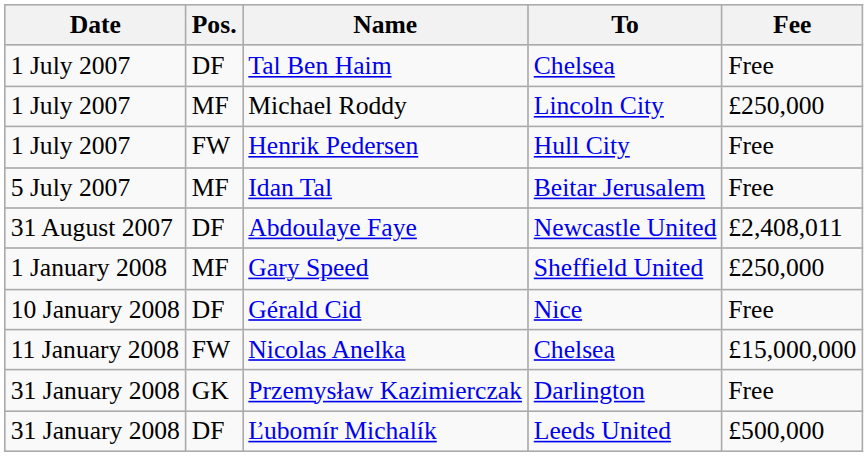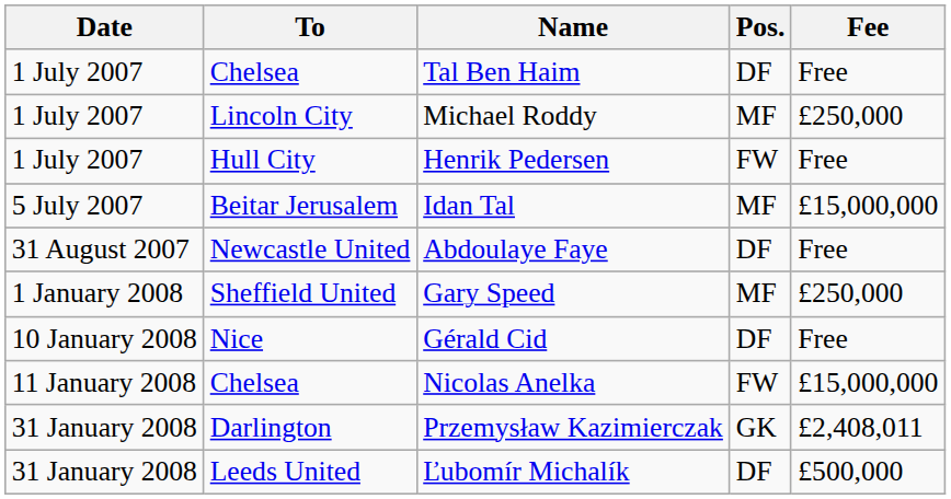 <table class="wikitable">
 <tr>
 <th>Date</th>
+<th>To</th>
+<th>Name</th>
 <th>Pos.</th>
-<th>Name</th>
-<th>To</th>
 <th>Fee</th>
 </tr>
 <tr>
 <td>1 July 2007</td>
+<td> <a href='#'>Chelsea</a></td>
+<td> <a href='#'>Tal Ben Haim</a></td>
 <td>DF</td>
-<td> <a href='#'>Tal Ben Haim</a></td>
-<td> <a href='#'>Chelsea</a></td>
 <td>Free</td>
 </tr>
 <tr>
 <td>1 July 2007</td>
+<td> <a href='#'>Lincoln City</a></td>
+<td> Michael Roddy</td>
 <td>MF</td>
-<td> Michael Roddy</td>
-<td> <a href='#'>Lincoln City</a></td>
 <td>£250,000</td>
 </tr>
 <tr>
 <td>1 July 2007</td>
+<td> <a href='#'>Hull City</a></td>
+<td> <a href='#'>Henrik Pedersen</a></td>
 <td>FW</td>
-<td> <a href='#'>Henrik Pedersen</a></td>
-<td> <a href='#'>Hull City</a></td>
 <td>Free</td>
 </tr>
 <tr>
 <td>5 July 2007</td>
+<td> <a href='#'>Beitar Jerusalem</a></td>
+<td> <a href='#'>Idan Tal</a></td>
 <td>MF</td>
-<td> <a href='#'>Idan Tal</a></td>
-<td> <a href='#'>Beitar Jerusalem</a></td>
+<td>£15,000,000</td>
+</tr>
+<tr>
+<td>31 August 2007</td>
+<td> <a href='#'>Newcastle United</a></td>
+<td> <a href='#'>Abdoulaye Faye</a></td>
+<td>DF</td>
 <td>Free</td>
 </tr>
 <tr>
-<td>31 August 2007</td>
-<td>DF</td>
-<td> <a href='#'>Abdoulaye Faye</a></td>
-<td> <a href='#'>Newcastle United</a></td>
-<td>£2,408,011</td>
-</tr>
-<tr>
 <td>1 January 2008</td>
+<td> <a href='#'>Sheffield United</a></td>
+<td> <a href='#'>Gary Speed</a></td>
 <td>MF</td>
-<td> <a href='#'>Gary Speed</a></td>
-<td> <a href='#'>Sheffield United</a></td>
 <td>£250,000</td>
 </tr>
 <tr>
 <td>10 January 2008</td>
+<td> <a href='#'>Nice</a></td>
+<td> <a href='#'>Gérald Cid</a></td>
 <td>DF</td>
-<td> <a href='#'>Gérald Cid</a></td>
-<td> <a href='#'>Nice</a></td>
 <td>Free</td>
 </tr>
 <tr>
 <td>11 January 2008</td>
+<td> <a href='#'>Chelsea</a></td>
+<td> <a href='#'>Nicolas Anelka</a></td>
 <td>FW</td>
-<td> <a href='#'>Nicolas Anelka</a></td>
-<td> <a href='#'>Chelsea</a></td>
 <td>£15,000,000</td>
 </tr>
 <tr>
 <td>31 January 2008</td>
+<td> <a href='#'>Darlington</a></td>
+<td> <a href='#'>Przemysław Kazimierczak</a></td>
 <td>GK</td>
-<td> <a href='#'>Przemysław Kazimierczak</a></td>
-<td> <a href='#'>Darlington</a></td>
-<td>Free</td>
+<td>£2,408,011</td>
 </tr>
 <tr>
 <td>31 January 2008</td>
+<td> <a href='#'>Leeds United</a></td>
+<td> <a href='#'>Ľubomír Michalík</a></td>
 <td>DF</td>
-<td> <a href='#'>Ľubomír Michalík</a></td>
-<td> <a href='#'>Leeds United</a></td>
 <td>£500,000</td>
 </tr>
 </table>
